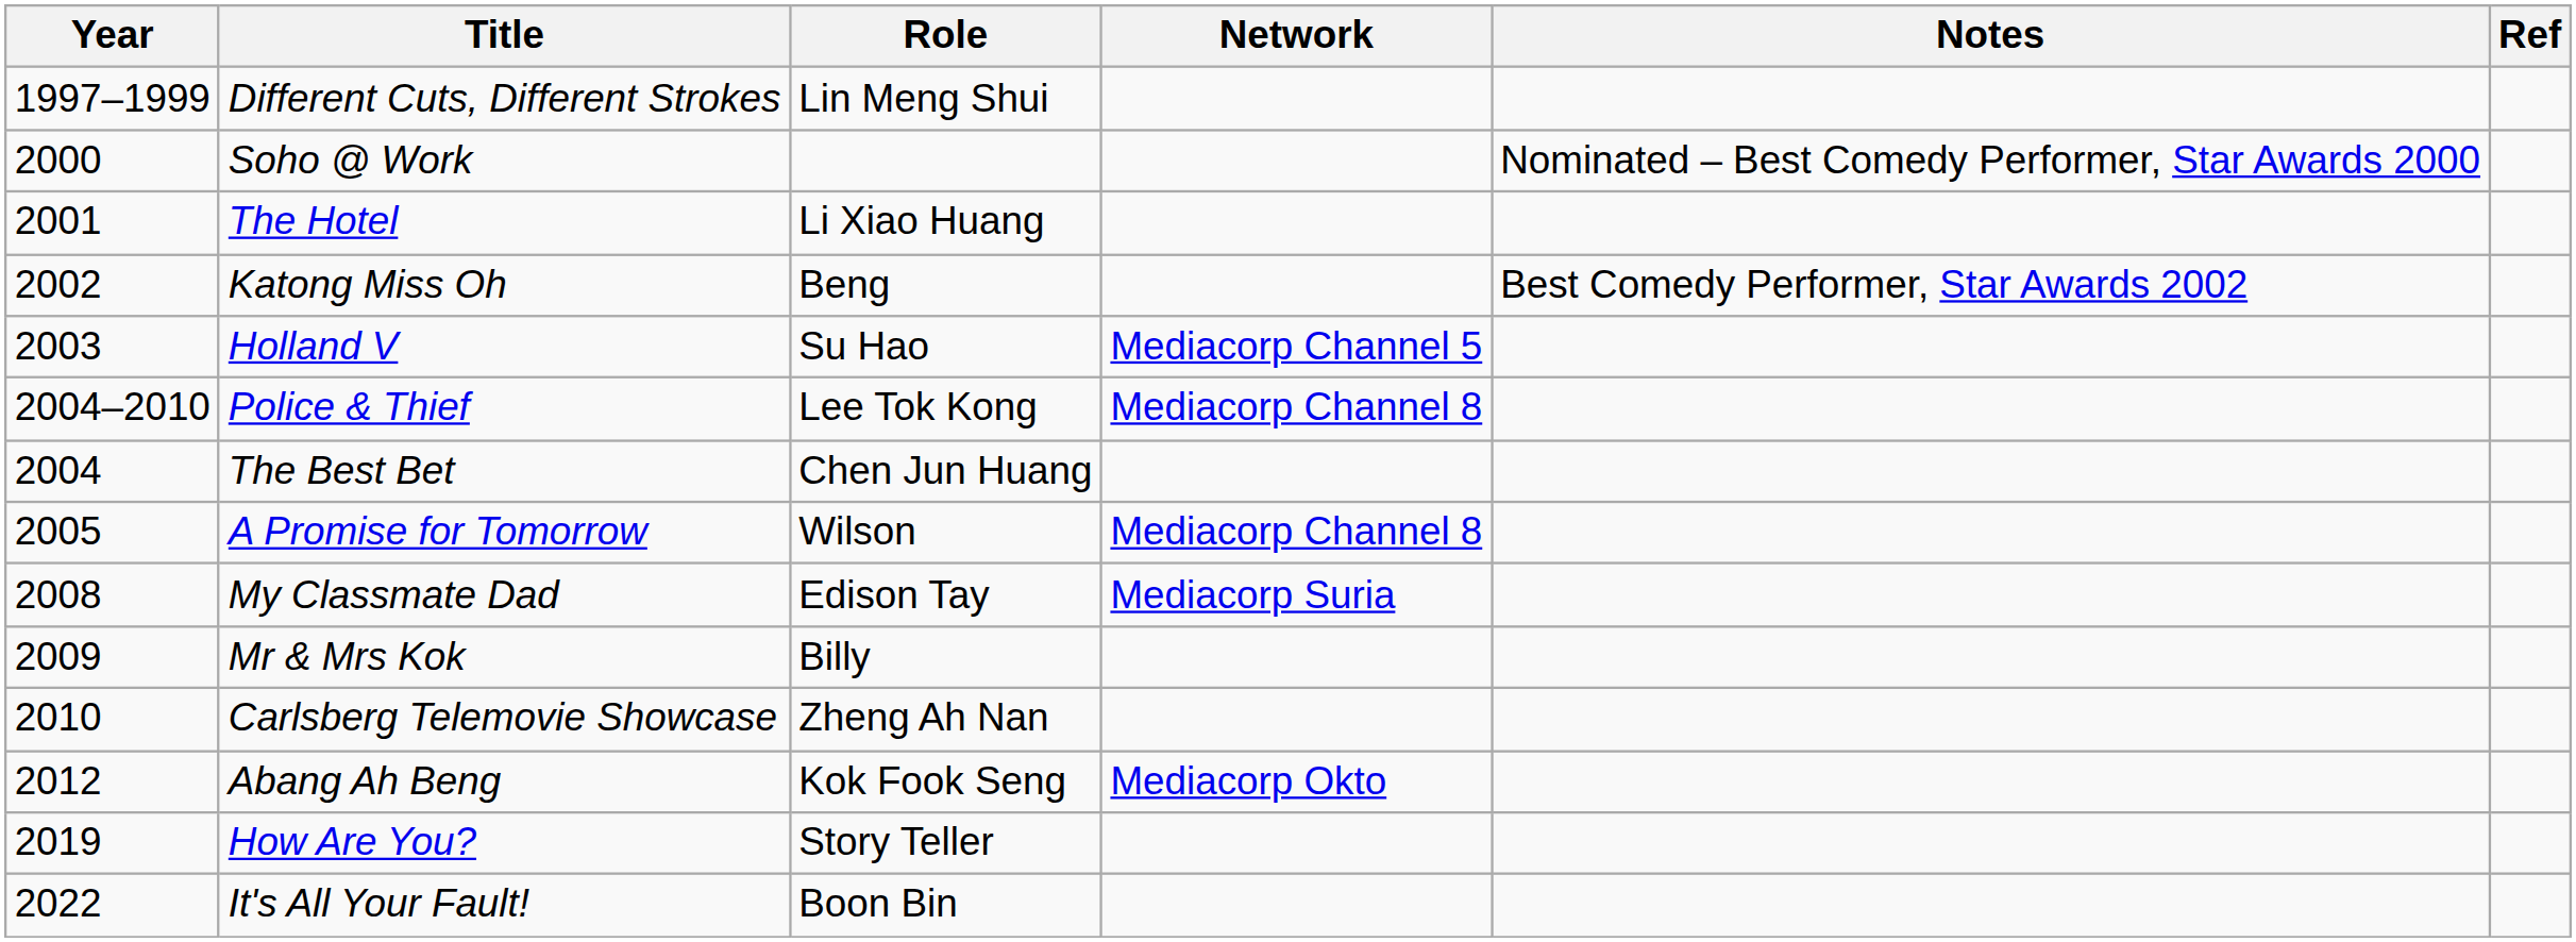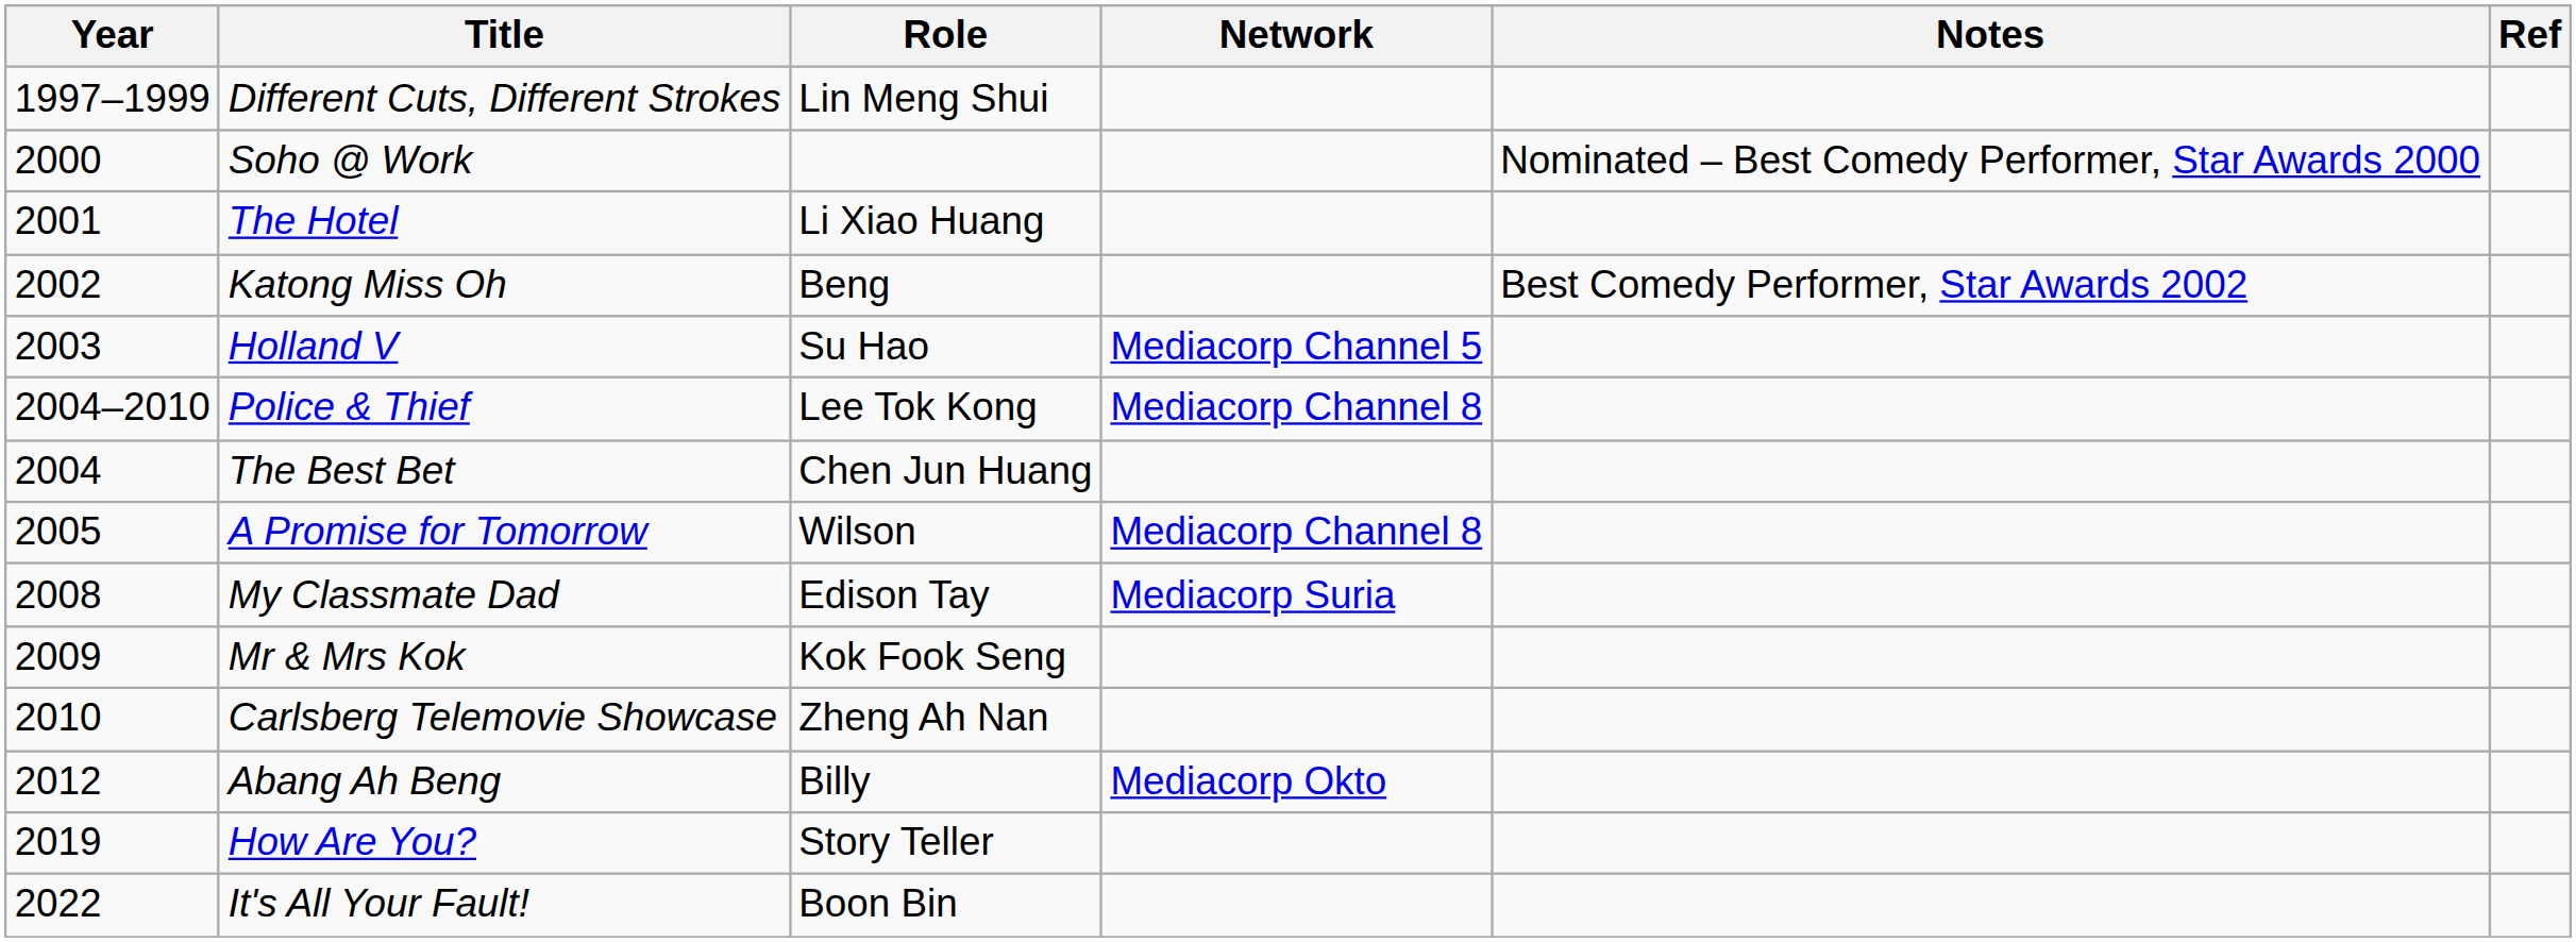 <table class="wikitable sortable">
 <tr>
 <th>Year</th>
 <th>Title</th>
 <th>Role</th>
 <th>Network</th>
 <th class="unsortable">Notes</th>
 <th class="unsortable">Ref</th>
 </tr>
 <tr>
 <td>1997–1999</td>
 <td><em>Different Cuts, Different Strokes</em></td>
 <td>Lin Meng Shui</td>
 <td></td>
 <td></td>
 <td></td>
 </tr>
 <tr>
 <td>2000</td>
 <td><em>Soho @ Work</em></td>
 <td></td>
 <td></td>
 <td>Nominated – Best Comedy Performer, <a href='#'>Star Awards 2000</a></td>
 <td></td>
 </tr>
 <tr>
 <td rowspan="1">2001</td>
 <td><em><a href='#'>The Hotel</a></em></td>
 <td>Li Xiao Huang</td>
 <td></td>
 <td></td>
 <td></td>
 </tr>
 <tr>
 <td rowspan="1">2002</td>
 <td><em>Katong Miss Oh</em></td>
 <td>Beng</td>
 <td></td>
 <td>Best Comedy Performer, <a href='#'>Star Awards 2002</a></td>
 <td></td>
 </tr>
 <tr>
 <td>2003</td>
 <td><em><a href='#'>Holland V</a></em></td>
 <td>Su Hao</td>
 <td><a href='#'>Mediacorp Channel 5</a></td>
 <td></td>
 <td></td>
 </tr>
 <tr>
 <td>2004–2010</td>
 <td><em><a href='#'>Police & Thief</a></em></td>
 <td>Lee Tok Kong</td>
 <td><a href='#'>Mediacorp Channel 8</a></td>
 <td></td>
 <td></td>
 </tr>
 <tr>
 <td>2004</td>
 <td><em>The Best Bet</em></td>
 <td>Chen Jun Huang</td>
 <td></td>
 <td></td>
 <td></td>
 </tr>
 <tr>
 <td>2005</td>
 <td><em><a href='#'>A Promise for Tomorrow</a></em></td>
 <td>Wilson</td>
 <td><a href='#'>Mediacorp Channel 8</a></td>
 <td></td>
 <td></td>
 </tr>
 <tr>
 <td>2008</td>
 <td><em>My Classmate Dad</em></td>
 <td>Edison Tay</td>
 <td><a href='#'>Mediacorp Suria</a></td>
 <td></td>
 <td></td>
 </tr>
 <tr>
 <td rowspan="1">2009</td>
 <td><em>Mr & Mrs Kok</em></td>
-<td>Billy</td>
+<td>Kok Fook Seng</td>
 <td></td>
 <td></td>
 <td></td>
 </tr>
 <tr>
 <td>2010</td>
 <td><em>Carlsberg Telemovie Showcase</em></td>
 <td>Zheng Ah Nan</td>
 <td></td>
 <td></td>
 <td></td>
 </tr>
 <tr>
 <td>2012</td>
 <td><em>Abang Ah Beng</em></td>
-<td>Kok Fook Seng</td>
+<td>Billy</td>
 <td><a href='#'>Mediacorp Okto</a></td>
 <td></td>
 <td></td>
 </tr>
 <tr>
 <td>2019</td>
 <td><em><a href='#'>How Are You?</a></em></td>
 <td>Story Teller</td>
 <td></td>
 <td></td>
 <td></td>
 </tr>
 <tr>
 <td>2022</td>
 <td><em>It's All Your Fault!</em></td>
 <td>Boon Bin</td>
 <td></td>
 <td></td>
 <td></td>
 </tr>
 </table>
